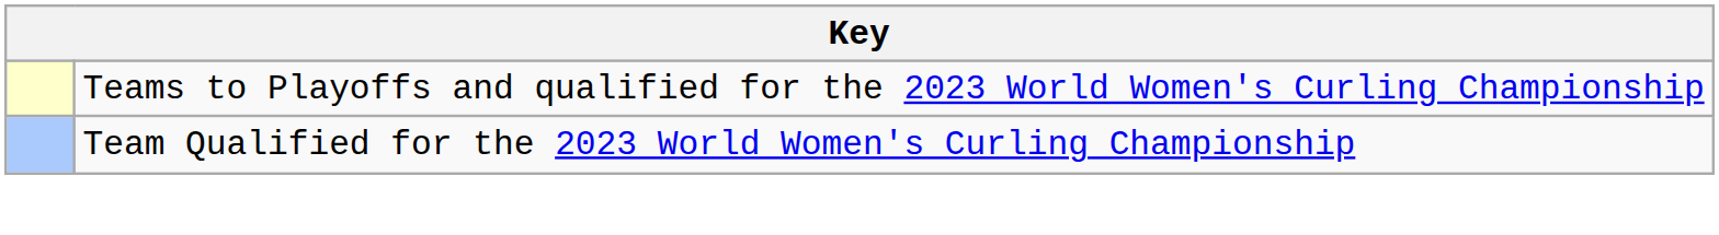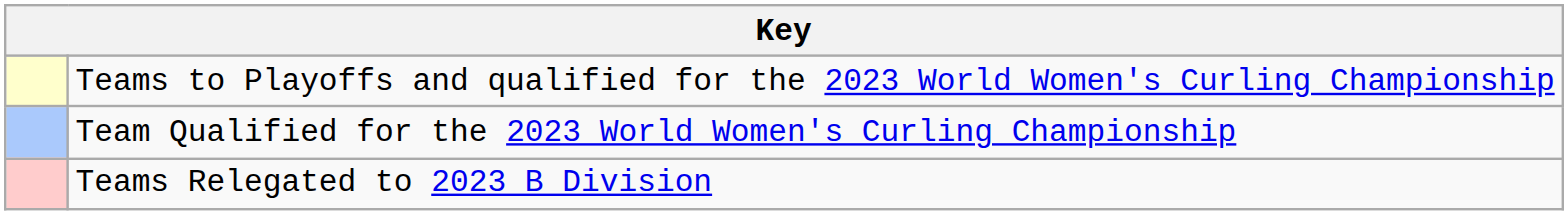 <table class="wikitable" style="text-align: center;">
 <tr>
 <th colspan=2>Key</th>
 </tr>
 <tr>
 <td style="background:#ffffcc; width:20px;"></td>
 <td align=left>Teams to Playoffs and qualified for the <a href='#'>2023 World Women's Curling Championship</a></td>
 </tr>
 <tr>
 <td style="background:#aac9fc; width:20px;"></td>
 <td align=left>Team Qualified for the <a href='#'>2023 World Women's Curling Championship</a></td>
 </tr>
+<tr>
+<td style="background:#ffcccc; width:20px;"></td>
+<td align=left>Teams Relegated to <a href='#'>2023 B Division</a></td>
+</tr>
 </table>
